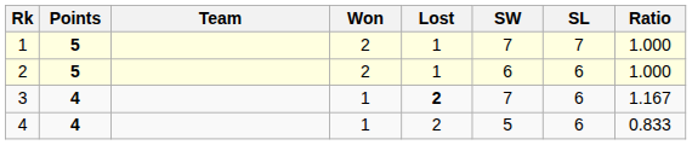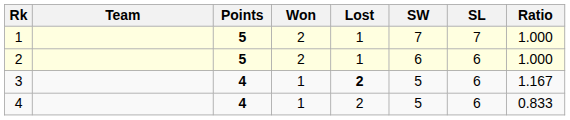 <table class=wikitable style="text-align:center">
 <tr bgcolor="#DCDCDC">
 <th width="25">Rk</th>
+<th width="200">Team</th>
 <th width="60">Points</th>
-<th width="200">Team</th>
 <th width="60">Won</th>
 <th width="60">Lost</th>
 <th width="60">SW</th>
 <th width="60">SL</th>
 <th width="60">Ratio</th>
 </tr>
 <tr bgcolor=lightyellow>
 <td>1</td>
+<td align=left></td>
 <td><strong>5</strong></td>
-<td align=left></td>
 <td>2</td>
 <td>1</td>
 <td>7</td>
 <td>7</td>
 <td>1.000</td>
 </tr>
 <tr bgcolor=lightyellow>
 <td>2</td>
+<td align=left></td>
 <td><strong>5</strong></td>
-<td align=left></td>
 <td>2</td>
 <td>1</td>
 <td>6</td>
 <td>6</td>
 <td>1.000</td>
 </tr>
 <tr>
 <td>3</td>
+<td align=left></td>
 <td><strong>4</strong></td>
-<td align=left></td>
 <td>1</td>
 <td><strong>2</strong></td>
-<td>7</td>
+<td>5</td>
 <td>6</td>
 <td>1.167</td>
 </tr>
 <tr>
 <td>4</td>
+<td align=left></td>
 <td><strong>4</strong></td>
-<td align=left></td>
 <td>1</td>
 <td>2</td>
 <td>5</td>
 <td>6</td>
 <td>0.833</td>
 </tr>
 </table>
